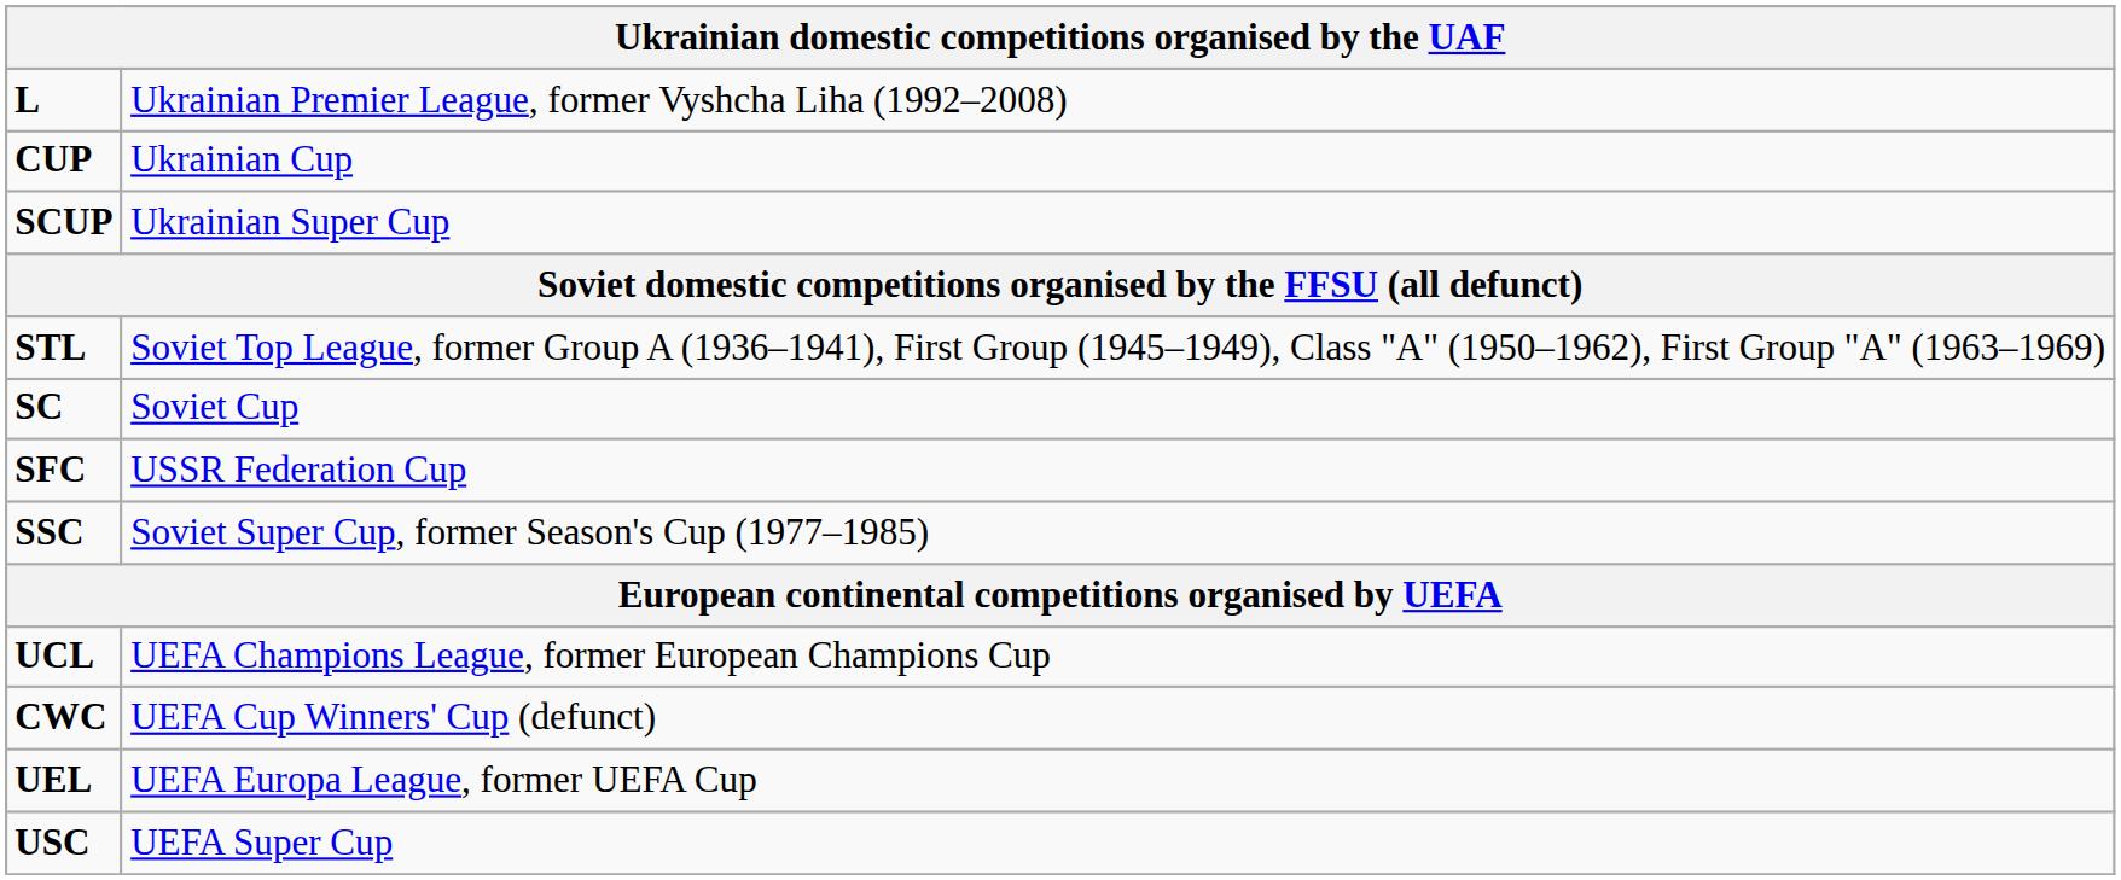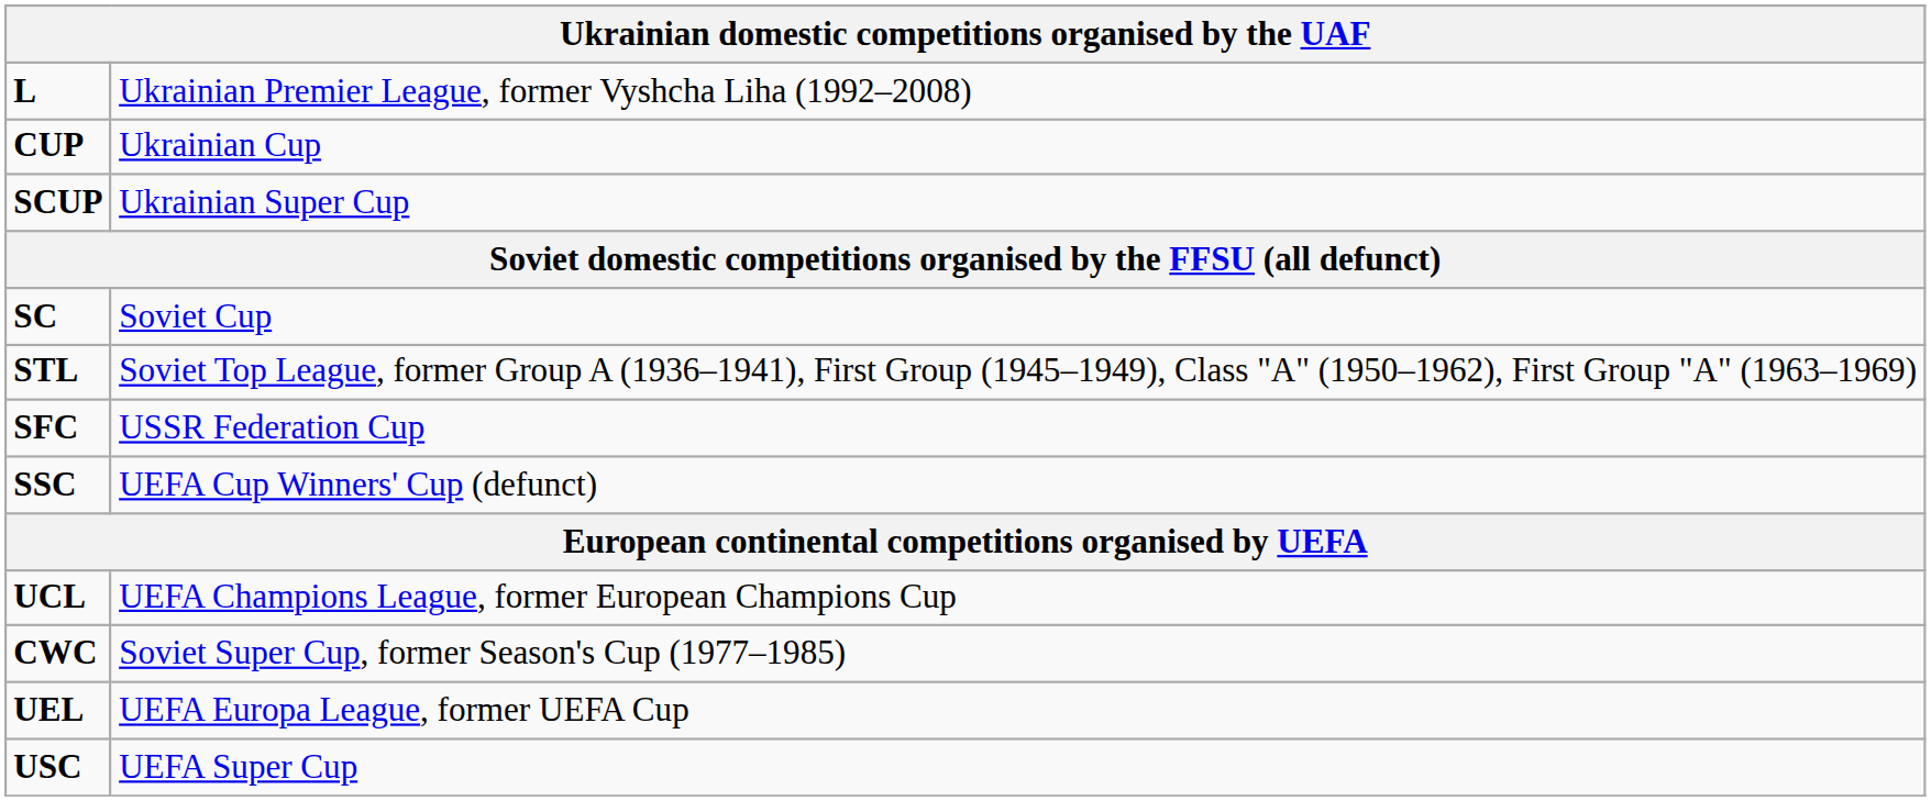 <table class="wikitable" style="font-size:90%;">
 <tr>
 <th colspan=2>Ukrainian domestic competitions organised by the <a href='#'>UAF</a></th>
 </tr>
 <tr>
 <td><strong>L</strong></td>
 <td><a href='#'>Ukrainian Premier League</a>, former Vyshcha Liha (1992–2008)</td>
 </tr>
 <tr>
 <td><strong>CUP</strong></td>
 <td><a href='#'>Ukrainian Cup</a></td>
 </tr>
 <tr>
 <td><strong>SCUP</strong></td>
 <td><a href='#'>Ukrainian Super Cup</a></td>
 </tr>
 <tr>
 <th colspan=2>Soviet domestic competitions organised by the <a href='#'>FFSU</a> (all defunct)</th>
 </tr>
 <tr>
+<td><strong>SC</strong></td>
+<td><a href='#'>Soviet Cup</a></td>
+</tr>
+<tr>
 <td><strong>STL</strong></td>
 <td><a href='#'>Soviet Top League</a>, former Group A (1936–1941), First Group (1945–1949), Class "A" (1950–1962), First Group "A" (1963–1969)</td>
-</tr>
-<tr>
-<td><strong>SC</strong></td>
-<td><a href='#'>Soviet Cup</a></td>
 </tr>
 <tr>
 <td><strong>SFC</strong></td>
 <td><a href='#'>USSR Federation Cup</a></td>
 </tr>
 <tr>
 <td><strong>SSC</strong></td>
-<td><a href='#'>Soviet Super Cup</a>, former Season's Cup (1977–1985)</td>
+<td><a href='#'>UEFA Cup Winners' Cup</a> (defunct)</td>
 </tr>
 <tr>
 <th colspan=2>European continental competitions organised by <a href='#'>UEFA</a></th>
 </tr>
 <tr>
 <td><strong>UCL</strong></td>
 <td><a href='#'>UEFA Champions League</a>, former European Champions Cup</td>
 </tr>
 <tr>
 <td><strong>CWC</strong></td>
-<td><a href='#'>UEFA Cup Winners' Cup</a> (defunct)</td>
+<td><a href='#'>Soviet Super Cup</a>, former Season's Cup (1977–1985)</td>
 </tr>
 <tr>
 <td><strong>UEL</strong></td>
 <td><a href='#'>UEFA Europa League</a>, former UEFA Cup</td>
 </tr>
 <tr>
 <td><strong>USC</strong></td>
 <td><a href='#'>UEFA Super Cup</a></td>
 </tr>
 </table>
